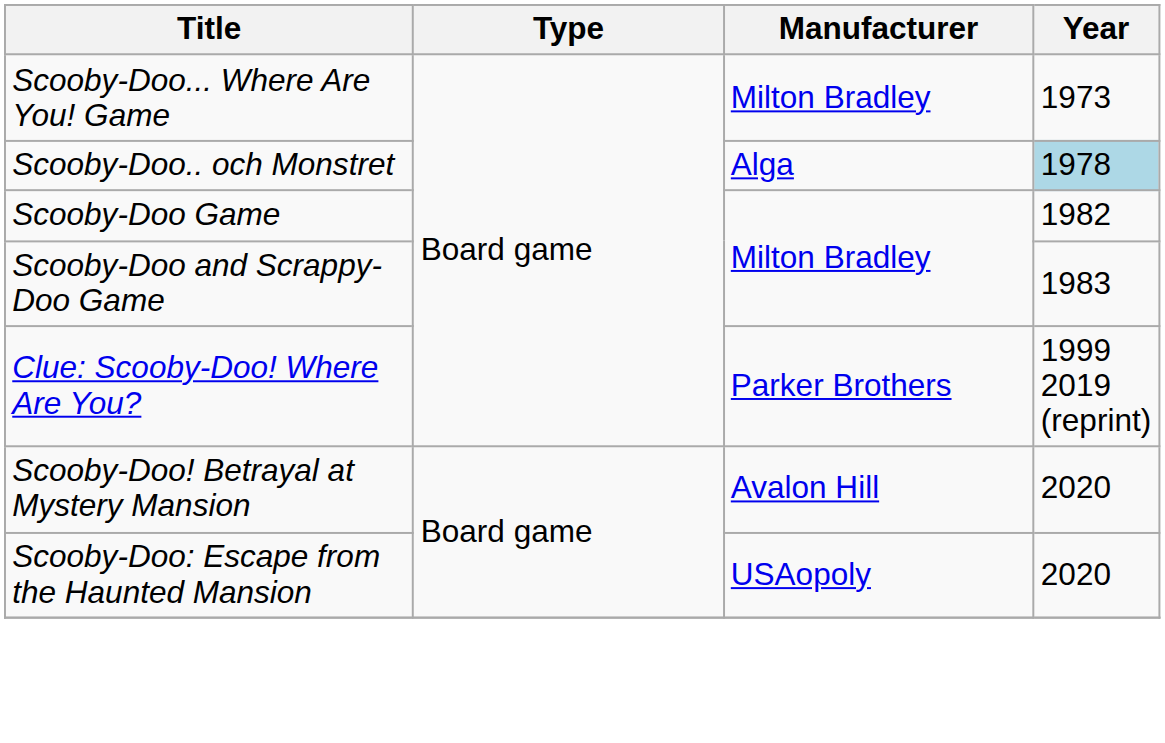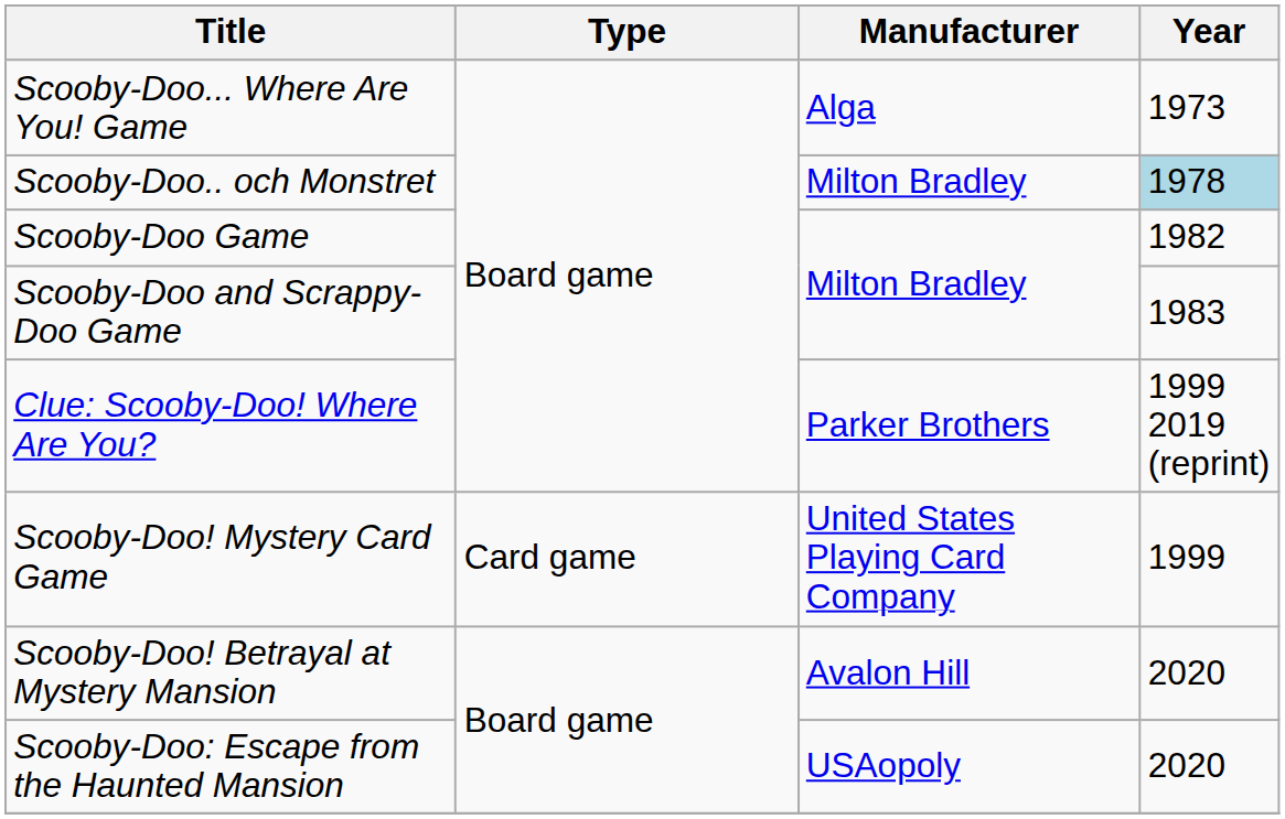 <table class="wikitable">
 <tr>
 <th style="width:200px;">Title</th>
 <th style="width:150px;">Type</th>
 <th style="width:150px;">Manufacturer</th>
 <th style="width:40px;">Year</th>
 </tr>
 <tr>
 <td><em>Scooby-Doo... Where Are You! Game</em></td>
 <td rowspan="5">Board game</td>
-<td><a href='#'>Milton Bradley</a></td>
+<td><a href='#'>Alga</a></td>
 <td>1973</td>
 </tr>
 <tr>
 <td><em>Scooby-Doo.. och Monstret</em></td>
-<td><a href='#'>Alga</a></td>
+<td><a href='#'>Milton Bradley</a></td>
 <td style="background: lightblue;">1978</td>
 </tr>
 <tr>
 <td><em>Scooby-Doo Game</em></td>
 <td rowspan="2"><a href='#'>Milton Bradley</a></td>
 <td>1982</td>
 </tr>
 <tr>
 <td><em>Scooby-Doo and Scrappy-Doo Game</em></td>
 <td>1983</td>
 </tr>
 <tr>
 <td><em><a href='#'>Clue: Scooby-Doo! Where Are You?</a></em></td>
 <td><a href='#'>Parker Brothers</a></td>
 <td>1999<br>2019 (reprint)</td>
 </tr>
 <tr>
+<td><em>Scooby-Doo! Mystery Card Game</em></td>
+<td>Card game</td>
+<td><a href='#'>United States Playing Card Company</a></td>
+<td>1999</td>
+</tr>
+<tr>
 <td><em>Scooby-Doo! Betrayal at Mystery Mansion</em></td>
 <td rowspan="2">Board game</td>
 <td><a href='#'>Avalon Hill</a></td>
 <td>2020</td>
 </tr>
 <tr>
 <td><em>Scooby-Doo: Escape from the Haunted Mansion</em></td>
 <td><a href='#'>USAopoly</a></td>
 <td>2020</td>
 </tr>
 <tr>
 </tr>
 </table>
